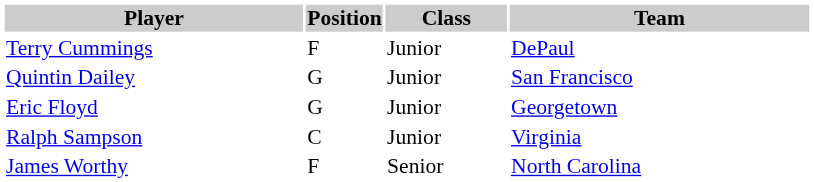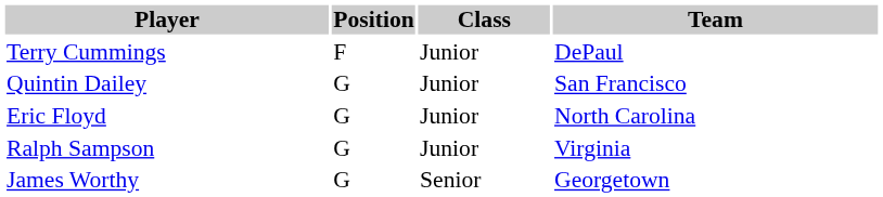 <table style="width:600px" "border:'1' 'solid' 'gray'">
 <tr>
 <th bgcolor="#CCCCCC" style="width:40%">Player</th>
 <th bgcolor="#CCCCCC" style="width:4%">Position</th>
 <th bgcolor="#CCCCCC" style="width:16%">Class</th>
 <th bgcolor="#CCCCCC" style="width:40%">Team</th>
 </tr>
 <tr>
 <td><a href='#'>Terry Cummings</a></td>
 <td>F</td>
 <td>Junior</td>
 <td><a href='#'>DePaul</a></td>
 </tr>
 <tr>
 <td><a href='#'>Quintin Dailey</a></td>
 <td>G</td>
 <td>Junior</td>
 <td><a href='#'>San Francisco</a></td>
 </tr>
 <tr>
 <td><a href='#'>Eric Floyd</a></td>
 <td>G</td>
 <td>Junior</td>
-<td><a href='#'>Georgetown</a></td>
+<td><a href='#'>North Carolina</a></td>
 </tr>
 <tr>
 <td><a href='#'>Ralph Sampson</a></td>
-<td>C</td>
+<td>G</td>
 <td>Junior</td>
 <td><a href='#'>Virginia</a></td>
 </tr>
 <tr>
 <td><a href='#'>James Worthy</a></td>
-<td>F</td>
+<td>G</td>
 <td>Senior</td>
-<td><a href='#'>North Carolina</a></td>
+<td><a href='#'>Georgetown</a></td>
 </tr>
 </table>
